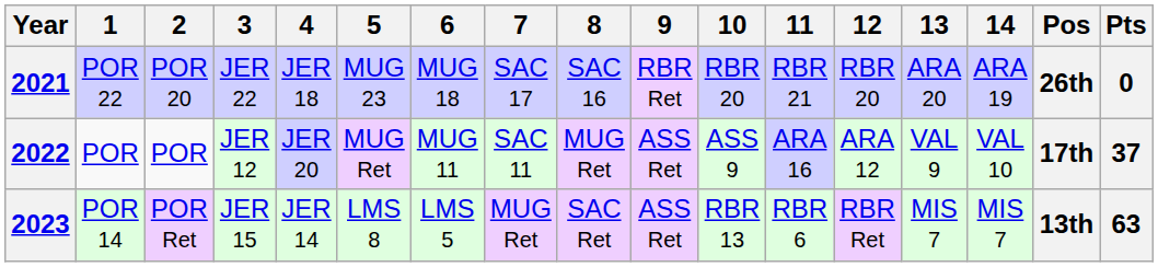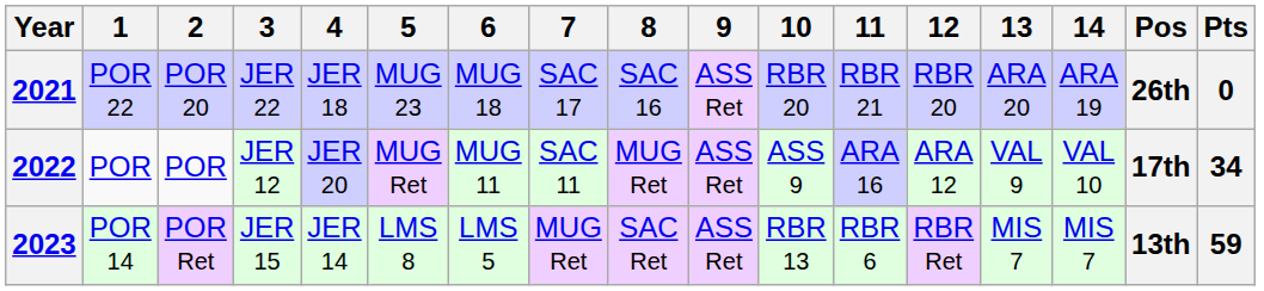 <table class="wikitable" style="text-align:center;">
 <tr>
 <th>Year</th>
 <th>1</th>
 <th>2</th>
 <th>3</th>
 <th>4</th>
 <th>5</th>
 <th>6</th>
 <th>7</th>
 <th>8</th>
 <th>9</th>
 <th>10</th>
 <th>11</th>
 <th>12</th>
 <th>13</th>
 <th>14</th>
 <th>Pos</th>
 <th>Pts</th>
 </tr>
 <tr>
 <th><a href='#'>2021</a></th>
 <td style="background:#cfcfff;"><a href='#'>POR</a><br><small>22</small></td>
 <td style="background:#cfcfff;"><a href='#'>POR</a><br><small>20</small></td>
 <td style="background:#cfcfff;"><a href='#'>JER</a><br><small>22</small></td>
 <td style="background:#cfcfff;"><a href='#'>JER</a><br><small>18</small></td>
 <td style="background:#cfcfff;"><a href='#'>MUG</a><br><small>23</small></td>
 <td style="background:#cfcfff;"><a href='#'>MUG</a><br><small>18</small></td>
 <td style="background:#cfcfff;"><a href='#'>SAC</a><br><small>17</small></td>
 <td style="background:#cfcfff;"><a href='#'>SAC</a><br><small>16</small></td>
-<td style="background:#efcfff;"><a href='#'>RBR</a><br><small>Ret</small></td>
+<td style="background:#efcfff;"><a href='#'>ASS</a><br><small>Ret</small></td>
 <td style="background:#cfcfff;"><a href='#'>RBR</a><br><small>20</small></td>
 <td style="background:#cfcfff;"><a href='#'>RBR</a><br><small>21</small></td>
 <td style="background:#cfcfff;"><a href='#'>RBR</a><br><small>20</small></td>
 <td style="background:#cfcfff;"><a href='#'>ARA</a><br><small>20</small></td>
 <td style="background:#cfcfff;"><a href='#'>ARA</a><br><small>19</small></td>
 <th>26th</th>
 <th>0</th>
 </tr>
 <tr>
 <th><a href='#'>2022</a></th>
 <td><a href='#'>POR</a></td>
 <td><a href='#'>POR</a></td>
 <td style="background:#dfffdf;"><a href='#'>JER</a><br><small>12</small></td>
 <td style="background:#cfcfff;"><a href='#'>JER</a><br><small>20</small></td>
 <td style="background:#efcfff;"><a href='#'>MUG</a><br><small>Ret</small></td>
 <td style="background:#dfffdf;"><a href='#'>MUG</a><br><small>11</small></td>
 <td style="background:#dfffdf;"><a href='#'>SAC</a><br><small>11</small></td>
 <td style="background:#efcfff;"><a href='#'>MUG</a><br><small>Ret</small></td>
 <td style="background:#efcfff;"><a href='#'>ASS</a><br><small>Ret</small></td>
 <td style="background:#dfffdf;"><a href='#'>ASS</a><br><small>9</small></td>
 <td style="background:#cfcfff;"><a href='#'>ARA</a><br><small>16</small></td>
 <td style="background:#dfffdf;"><a href='#'>ARA</a><br><small>12</small></td>
 <td style="background:#dfffdf;"><a href='#'>VAL</a><br><small>9</small></td>
 <td style="background:#dfffdf;"><a href='#'>VAL</a><br><small>10</small></td>
 <th>17th</th>
-<th>37</th>
+<th>34</th>
 </tr>
 <tr>
 <th><a href='#'>2023</a></th>
 <td style="background:#dfffdf;"><a href='#'>POR</a><br><small>14</small></td>
 <td style="background:#efcfff;"><a href='#'>POR</a><br><small>Ret</small></td>
 <td style="background:#dfffdf;"><a href='#'>JER</a><br><small>15</small></td>
 <td style="background:#dfffdf;"><a href='#'>JER</a><br><small>14</small></td>
 <td style="background:#dfffdf;"><a href='#'>LMS</a><br><small>8</small></td>
 <td style="background:#dfffdf;"><a href='#'>LMS</a><br><small>5</small></td>
 <td style="background:#efcfff;"><a href='#'>MUG</a><br><small>Ret</small></td>
 <td style="background:#efcfff;"><a href='#'>SAC</a><br><small>Ret</small></td>
 <td style="background:#efcfff;"><a href='#'>ASS</a><br><small>Ret</small></td>
 <td style="background:#dfffdf;"><a href='#'>RBR</a><br><small>13</small></td>
 <td style="background:#dfffdf;"><a href='#'>RBR</a><br><small>6</small></td>
 <td style="background:#efcfff;"><a href='#'>RBR</a><br><small>Ret</small></td>
 <td style="background:#dfffdf;"><a href='#'>MIS</a><br><small>7</small></td>
 <td style="background:#dfffdf;"><a href='#'>MIS</a><br><small>7</small></td>
 <th>13th</th>
-<th>63</th>
+<th>59</th>
 </tr>
 </table>
